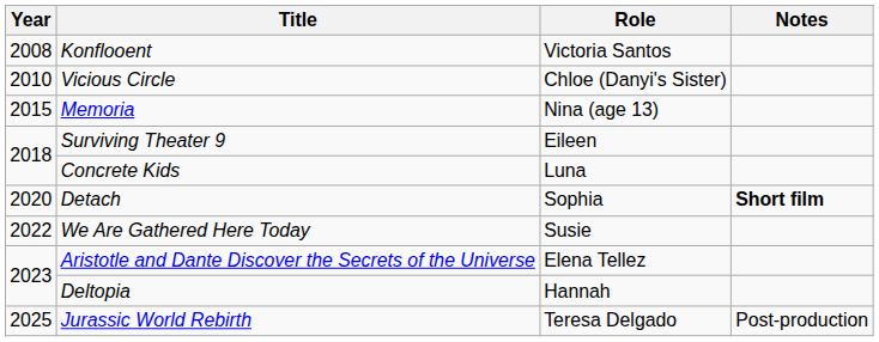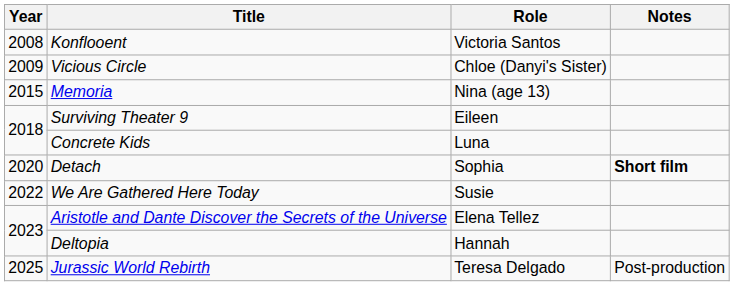 <table class="wikitable">
 <tr>
 <th>Year</th>
 <th>Title</th>
 <th>Role</th>
 <th>Notes</th>
 </tr>
 <tr>
 <td>2008</td>
 <td><em>Konflooent</em></td>
 <td>Victoria Santos</td>
 <td></td>
 </tr>
 <tr>
-<td>2010</td>
+<td>2009</td>
 <td><em>Vicious Circle</em></td>
 <td>Chloe (Danyi's Sister)</td>
 <td></td>
 </tr>
 <tr>
 <td>2015</td>
 <td><em><a href='#'>Memoria</a></em></td>
 <td>Nina (age 13)</td>
 <td></td>
 </tr>
 <tr>
 <td rowspan="2">2018</td>
 <td><em>Surviving Theater 9</em></td>
 <td>Eileen</td>
 <td></td>
 </tr>
 <tr>
 <td><em>Concrete Kids</em></td>
 <td>Luna</td>
 <td></td>
 </tr>
 <tr>
 <td>2020</td>
 <td><em>Detach</em></td>
 <td>Sophia</td>
 <td><strong>Short film</strong></td>
 </tr>
 <tr>
 <td>2022</td>
 <td><em>We Are Gathered Here Today</em></td>
 <td>Susie</td>
 <td></td>
 </tr>
 <tr>
 <td rowspan="2">2023</td>
 <td><em><a href='#'>Aristotle and Dante Discover the Secrets of the Universe</a></em></td>
 <td>Elena Tellez</td>
 <td></td>
 </tr>
 <tr>
 <td><em>Deltopia</em></td>
 <td>Hannah</td>
 <td></td>
 </tr>
 <tr>
 <td>2025</td>
 <td><em><a href='#'>Jurassic World Rebirth</a></em></td>
 <td>Teresa Delgado</td>
 <td>Post-production</td>
 </tr>
 </table>
